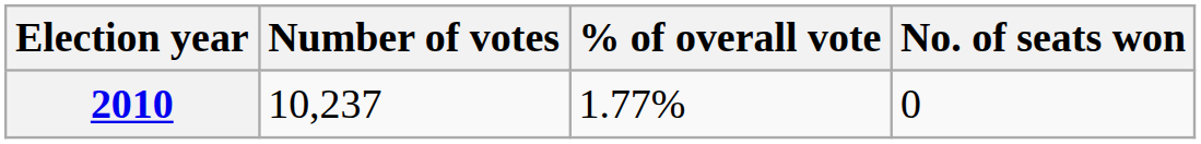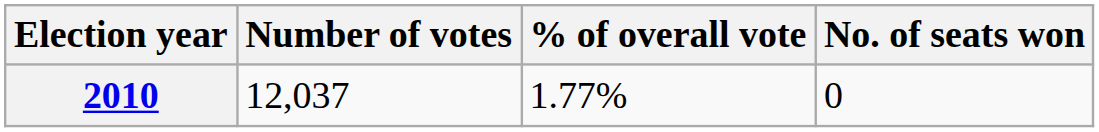 <table class="wikitable">
 <tr>
 <th>Election year</th>
 <th>Number of votes</th>
 <th>% of overall vote</th>
 <th>No. of seats won</th>
 </tr>
 <tr>
 <th><a href='#'>2010</a></th>
-<td>10,237</td>
+<td>12,037</td>
 <td>1.77%</td>
 <td>0</td>
 </tr>
 </table>
